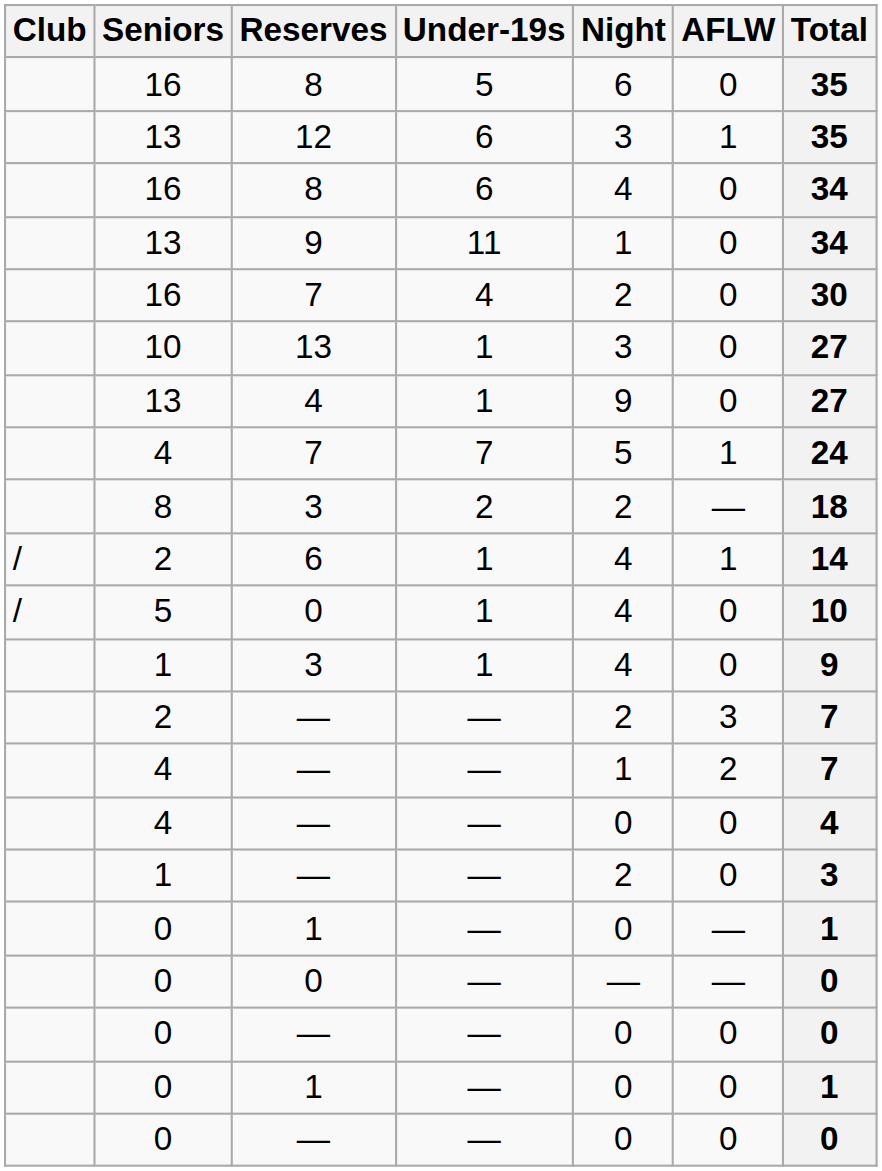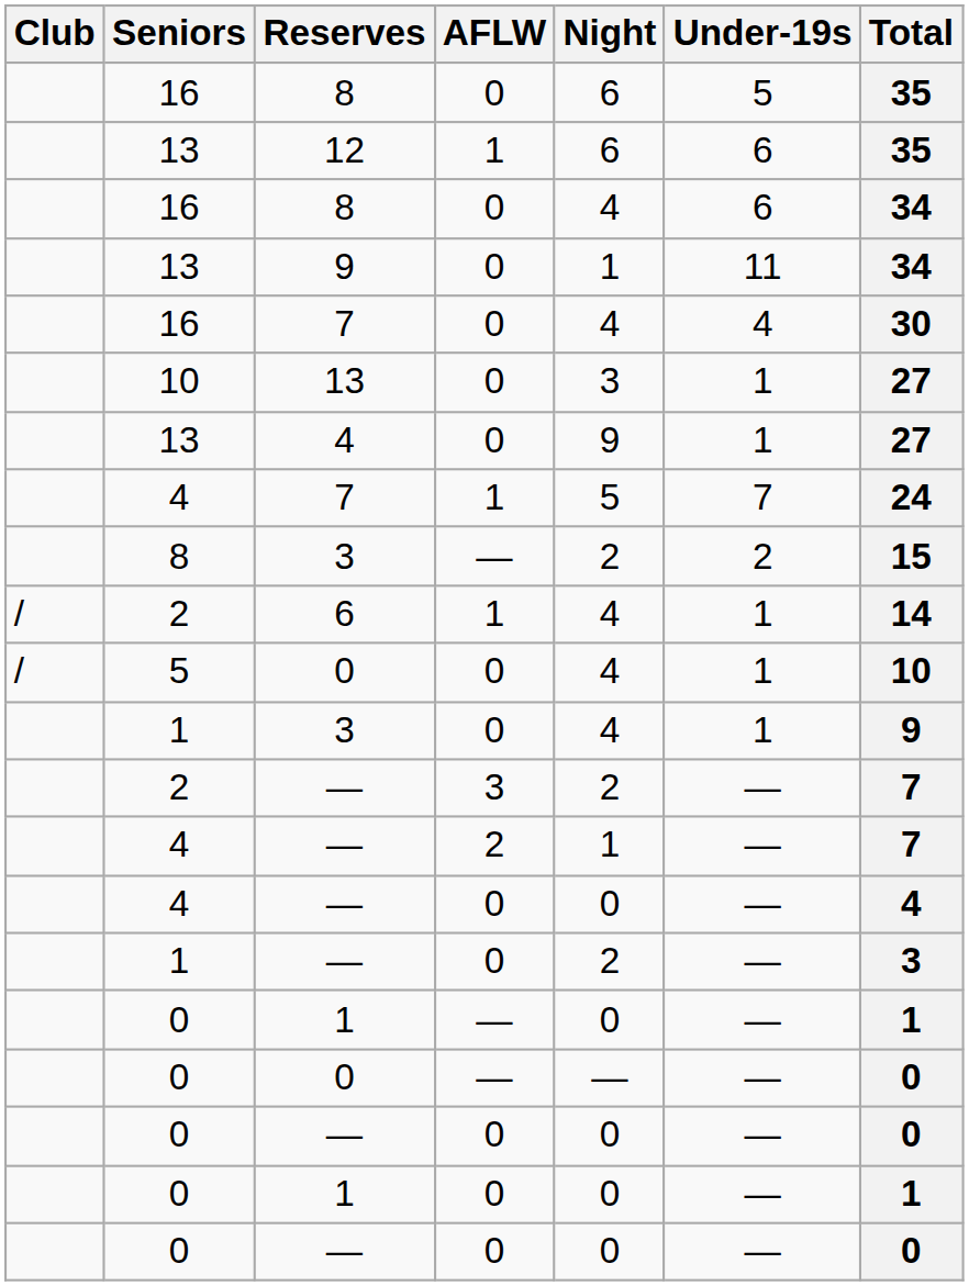 <table class="wikitable sortable" style=text-align:center>
 <tr>
 <th>Club</th>
 <th>Seniors</th>
 <th>Reserves</th>
+<th>AFLW</th>
+<th>Night</th>
 <th>Under-19s</th>
-<th>Night</th>
-<th>AFLW</th>
 <th>Total</th>
 </tr>
 <tr>
 <td align=left></td>
 <td>16</td>
 <td>8</td>
+<td>0</td>
+<td>6</td>
 <td>5</td>
-<td>6</td>
-<td>0</td>
 <th>35</th>
 </tr>
 <tr>
 <td align=left></td>
 <td>13</td>
 <td>12</td>
+<td>1</td>
 <td>6</td>
-<td>3</td>
-<td>1</td>
+<td>6</td>
 <th>35</th>
 </tr>
 <tr>
 <td align=left></td>
 <td>16</td>
 <td>8</td>
+<td>0</td>
+<td>4</td>
 <td>6</td>
-<td>4</td>
-<td>0</td>
 <th>34</th>
 </tr>
 <tr>
 <td align=left></td>
 <td>13</td>
 <td>9</td>
+<td>0</td>
+<td>1</td>
 <td>11</td>
-<td>1</td>
-<td>0</td>
 <th>34</th>
 </tr>
 <tr>
 <td align=left></td>
 <td>16</td>
 <td>7</td>
+<td>0</td>
 <td>4</td>
-<td>2</td>
-<td>0</td>
+<td>4</td>
 <th>30</th>
 </tr>
 <tr>
 <td align=left></td>
 <td>10</td>
 <td>13</td>
+<td>0</td>
+<td>3</td>
 <td>1</td>
-<td>3</td>
-<td>0</td>
 <th>27</th>
 </tr>
 <tr>
 <td align=left></td>
 <td>13</td>
 <td>4</td>
+<td>0</td>
+<td>9</td>
 <td>1</td>
-<td>9</td>
-<td>0</td>
 <th>27</th>
 </tr>
 <tr>
 <td align=left></td>
 <td>4</td>
 <td>7</td>
+<td>1</td>
+<td>5</td>
 <td>7</td>
-<td>5</td>
-<td>1</td>
 <th>24</th>
 </tr>
 <tr>
 <td align=left></td>
 <td>8</td>
 <td>3</td>
+<td>—</td>
 <td>2</td>
 <td>2</td>
-<td>—</td>
-<th>18</th>
+<th>15</th>
 </tr>
 <tr>
 <td align=left> / </td>
 <td>2</td>
 <td>6</td>
 <td>1</td>
 <td>4</td>
 <td>1</td>
 <th>14</th>
 </tr>
 <tr>
 <td align=left> / </td>
 <td>5</td>
 <td>0</td>
+<td>0</td>
+<td>4</td>
 <td>1</td>
-<td>4</td>
-<td>0</td>
 <th>10</th>
 </tr>
 <tr>
 <td align=left></td>
 <td>1</td>
 <td>3</td>
+<td>0</td>
+<td>4</td>
 <td>1</td>
-<td>4</td>
-<td>0</td>
 <th>9</th>
 </tr>
 <tr>
 <td align=left></td>
 <td>2</td>
 <td>—</td>
+<td>3</td>
+<td>2</td>
 <td>—</td>
-<td>2</td>
-<td>3</td>
 <th>7</th>
 </tr>
 <tr>
 <td align=left></td>
 <td>4</td>
 <td>—</td>
+<td>2</td>
+<td>1</td>
 <td>—</td>
-<td>1</td>
-<td>2</td>
 <th>7</th>
 </tr>
 <tr>
 <td align=left></td>
 <td>4</td>
 <td>—</td>
-<td>—</td>
 <td>0</td>
 <td>0</td>
+<td>—</td>
 <th>4</th>
 </tr>
 <tr>
 <td align=left></td>
 <td>1</td>
 <td>—</td>
+<td>0</td>
+<td>2</td>
 <td>—</td>
-<td>2</td>
-<td>0</td>
 <th>3</th>
 </tr>
 <tr>
 <td align=left></td>
 <td>0</td>
 <td>1</td>
 <td>—</td>
 <td>0</td>
 <td>—</td>
 <th>1</th>
 </tr>
 <tr>
 <td align=left></td>
 <td>0</td>
 <td>0</td>
 <td>—</td>
 <td>—</td>
 <td>—</td>
 <th>0</th>
 </tr>
 <tr>
 <td align=left></td>
 <td>0</td>
 <td>—</td>
-<td>—</td>
 <td>0</td>
 <td>0</td>
+<td>—</td>
 <th>0</th>
 </tr>
 <tr>
 <td align=left></td>
 <td>0</td>
 <td>1</td>
-<td>—</td>
 <td>0</td>
 <td>0</td>
+<td>—</td>
 <th>1</th>
 </tr>
 <tr>
 <td align=left></td>
 <td>0</td>
 <td>—</td>
-<td>—</td>
 <td>0</td>
 <td>0</td>
+<td>—</td>
 <th>0</th>
 </tr>
 </table>
